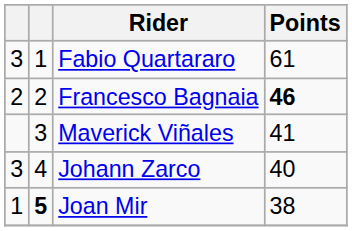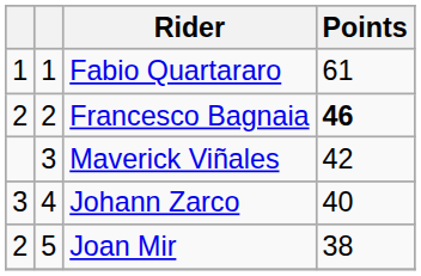 <table class="wikitable" style="font-size: 85%;">
 <tr>
 <th></th>
 <th></th>
 <th>Rider</th>
 <th>Points</th>
 </tr>
 <tr>
-<td> 3</td>
+<td> 1</td>
 <td align=center>1</td>
 <td> <a href='#'>Fabio Quartararo</a></td>
 <td align=left>61</td>
 </tr>
 <tr>
 <td> 2</td>
 <td align=center>2</td>
 <td> <a href='#'>Francesco Bagnaia</a></td>
 <td align=left><strong>46</strong></td>
 </tr>
 <tr>
 <td></td>
 <td align=center>3</td>
 <td> <a href='#'>Maverick Viñales</a></td>
-<td align=left>41</td>
+<td align=left>42</td>
 </tr>
 <tr>
 <td> 3</td>
 <td align=center>4</td>
 <td> <a href='#'>Johann Zarco</a></td>
 <td align=left>40</td>
 </tr>
 <tr>
-<td> 1</td>
-<td align=center><strong>5</strong></td>
+<td> 2</td>
+<td align=center>5</td>
 <td> <a href='#'>Joan Mir</a></td>
 <td align=left>38</td>
 </tr>
 <tr>
 </tr>
 </table>
